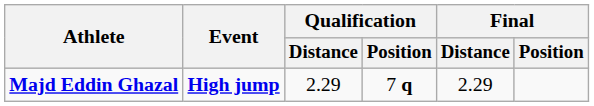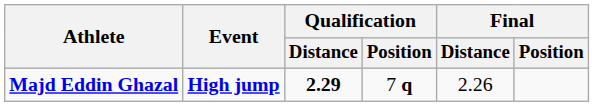 <table class=wikitable style="font-size:90%">
 <tr>
 <th rowspan="2">Athlete</th>
 <th rowspan="2">Event</th>
 <th colspan="2">Qualification</th>
 <th colspan="2">Final</th>
 </tr>
 <tr style="font-size:95%">
 <th>Distance</th>
 <th>Position</th>
 <th>Distance</th>
 <th>Position</th>
 </tr>
 <tr style=text-align:center>
 <td style=text-align:left><strong><a href='#'>Majd Eddin Ghazal</a></strong></td>
 <td style=text-align:left><strong><a href='#'>High jump</a></strong></td>
-<td>2.29</td>
+<td><strong>2.29</strong></td>
 <td>7 <strong>q</strong></td>
-<td>2.29</td>
+<td>2.26</td>
 <td></td>
 </tr>
 </table>
